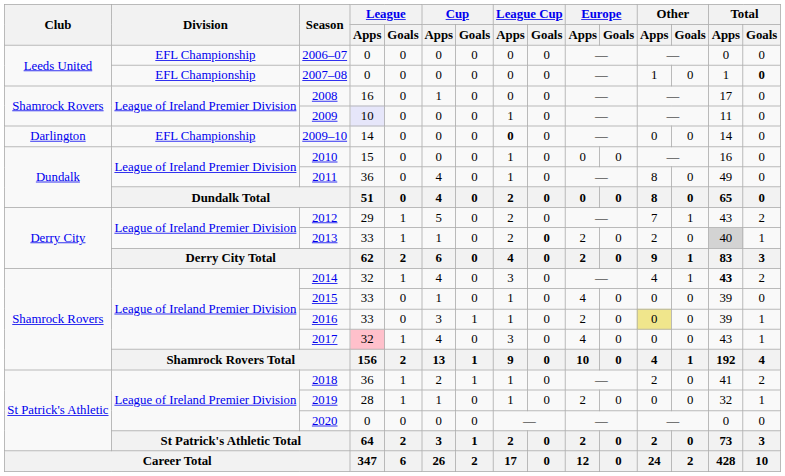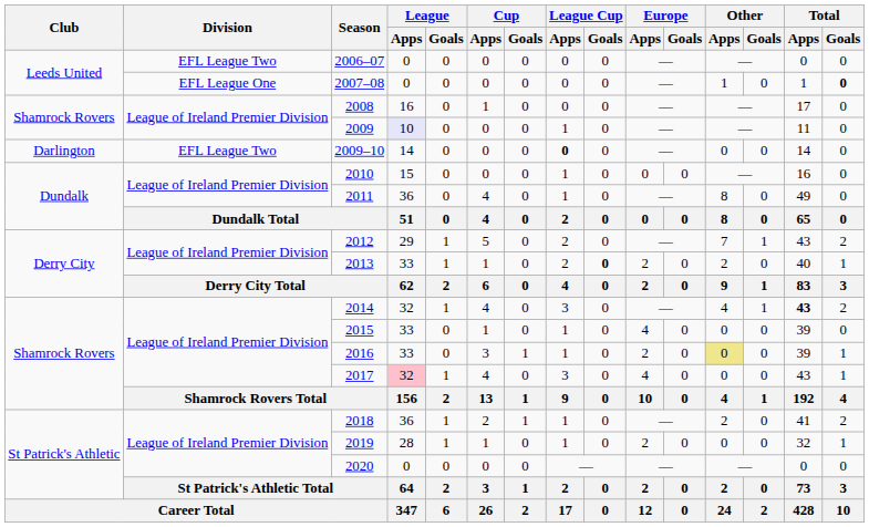 <table class="wikitable" style="text-align:center">
 <tr>
 <th rowspan="2">Club</th>
 <th rowspan="2">Division</th>
 <th rowspan="2">Season</th>
 <th colspan="2"><a href='#'>League</a></th>
 <th colspan="2"><a href='#'>Cup</a></th>
 <th colspan="2"><a href='#'>League Cup</a></th>
 <th colspan="2"><a href='#'>Europe</a></th>
 <th colspan="2">Other</th>
 <th colspan="2">Total</th>
 </tr>
 <tr>
 <th>Apps</th>
 <th>Goals</th>
 <th>Apps</th>
 <th>Goals</th>
 <th>Apps</th>
 <th>Goals</th>
 <th>Apps</th>
 <th>Goals</th>
 <th>Apps</th>
 <th>Goals</th>
 <th>Apps</th>
 <th>Goals</th>
 </tr>
 <tr>
 <td rowspan=2><a href='#'>Leeds United</a></td>
-<td><a href='#'>EFL Championship</a></td>
+<td><a href='#'>EFL League Two</a></td>
 <td><a href='#'>2006–07</a></td>
 <td>0</td>
 <td>0</td>
 <td>0</td>
 <td>0</td>
 <td>0</td>
 <td>0</td>
 <td colspan="2">—</td>
 <td colspan="2">—</td>
 <td>0</td>
 <td>0</td>
 </tr>
 <tr>
-<td><a href='#'>EFL Championship</a></td>
+<td><a href='#'>EFL League One</a></td>
 <td><a href='#'>2007–08</a></td>
 <td>0</td>
 <td>0</td>
 <td>0</td>
 <td>0</td>
 <td>0</td>
 <td>0</td>
 <td colspan="2">—</td>
 <td>1</td>
 <td>0</td>
 <td>1</td>
 <td><strong>0</strong></td>
 </tr>
 <tr>
 <td rowspan=2><a href='#'>Shamrock Rovers</a></td>
 <td rowspan=2><a href='#'>League of Ireland Premier Division</a></td>
 <td><a href='#'>2008</a></td>
 <td>16</td>
 <td>0</td>
 <td>1</td>
 <td>0</td>
 <td>0</td>
 <td>0</td>
 <td colspan="2">—</td>
 <td colspan="2">—</td>
 <td>17</td>
 <td>0</td>
 </tr>
 <tr>
 <td><a href='#'>2009</a></td>
 <td style="background: lavender;">10</td>
 <td>0</td>
 <td>0</td>
 <td>0</td>
 <td>1</td>
 <td>0</td>
 <td colspan="2">—</td>
 <td colspan="2">—</td>
 <td>11</td>
 <td>0</td>
 </tr>
 <tr>
 <td><a href='#'>Darlington</a></td>
-<td><a href='#'>EFL Championship</a></td>
+<td><a href='#'>EFL League Two</a></td>
 <td><a href='#'>2009–10</a></td>
 <td>14</td>
 <td>0</td>
 <td>0</td>
 <td>0</td>
 <td><strong>0</strong></td>
 <td>0</td>
 <td colspan="2">—</td>
 <td>0</td>
 <td>0</td>
 <td>14</td>
 <td>0</td>
 </tr>
 <tr>
 <td rowspan=3><a href='#'>Dundalk</a></td>
 <td rowspan=2><a href='#'>League of Ireland Premier Division</a></td>
 <td><a href='#'>2010</a></td>
 <td>15</td>
 <td>0</td>
 <td>0</td>
 <td>0</td>
 <td>1</td>
 <td>0</td>
 <td>0</td>
 <td>0</td>
 <td colspan="2">—</td>
 <td>16</td>
 <td>0</td>
 </tr>
 <tr>
 <td><a href='#'>2011</a></td>
 <td>36</td>
 <td>0</td>
 <td>4</td>
 <td>0</td>
 <td>1</td>
 <td>0</td>
 <td colspan="2">—</td>
 <td>8</td>
 <td>0</td>
 <td>49</td>
 <td>0</td>
 </tr>
 <tr>
 <th colspan="2">Dundalk Total</th>
 <th>51</th>
 <th>0</th>
 <th>4</th>
 <th>0</th>
 <th>2</th>
 <th>0</th>
 <th>0</th>
 <th>0</th>
 <th>8</th>
 <th>0</th>
 <th>65</th>
 <th>0</th>
 </tr>
 <tr>
 <td rowspan=3><a href='#'>Derry City</a></td>
 <td rowspan=2><a href='#'>League of Ireland Premier Division</a></td>
 <td><a href='#'>2012</a></td>
 <td>29</td>
 <td>1</td>
 <td>5</td>
 <td>0</td>
 <td>2</td>
 <td>0</td>
 <td colspan="2">—</td>
 <td>7</td>
 <td>1</td>
 <td>43</td>
 <td>2</td>
 </tr>
 <tr>
 <td><a href='#'>2013</a></td>
 <td>33</td>
 <td>1</td>
 <td>1</td>
 <td>0</td>
 <td>2</td>
 <td><strong>0</strong></td>
 <td>2</td>
 <td>0</td>
 <td>2</td>
 <td>0</td>
-<td style="background: lightgrey;">40</td>
+<td>40</td>
 <td>1</td>
 </tr>
 <tr>
 <th colspan="2">Derry City Total</th>
 <th>62</th>
 <th>2</th>
 <th>6</th>
 <th>0</th>
 <th>4</th>
 <th>0</th>
 <th>2</th>
 <th>0</th>
 <th>9</th>
 <th>1</th>
 <th>83</th>
 <th>3</th>
 </tr>
 <tr>
 <td rowspan=5><a href='#'>Shamrock Rovers</a></td>
 <td rowspan=4><a href='#'>League of Ireland Premier Division</a></td>
 <td><a href='#'>2014</a></td>
 <td>32</td>
 <td>1</td>
 <td>4</td>
 <td>0</td>
 <td>3</td>
 <td>0</td>
 <td colspan="2">—</td>
 <td>4</td>
 <td>1</td>
 <td><strong>43</strong></td>
 <td>2</td>
 </tr>
 <tr>
 <td><a href='#'>2015</a></td>
 <td>33</td>
 <td>0</td>
 <td>1</td>
 <td>0</td>
 <td>1</td>
 <td>0</td>
 <td>4</td>
 <td>0</td>
 <td>0</td>
 <td>0</td>
 <td>39</td>
 <td>0</td>
 </tr>
 <tr>
 <td><a href='#'>2016</a></td>
 <td>33</td>
 <td>0</td>
 <td>3</td>
 <td>1</td>
 <td>1</td>
 <td>0</td>
 <td>2</td>
 <td>0</td>
 <td style="background: khaki;">0</td>
 <td>0</td>
 <td>39</td>
 <td>1</td>
 </tr>
 <tr>
 <td><a href='#'>2017</a></td>
 <td style="background: pink;">32</td>
 <td>1</td>
 <td>4</td>
 <td>0</td>
 <td>3</td>
 <td>0</td>
 <td>4</td>
 <td>0</td>
 <td>0</td>
 <td>0</td>
 <td>43</td>
 <td>1</td>
 </tr>
 <tr>
 <th colspan="2">Shamrock Rovers Total</th>
 <th>156</th>
 <th>2</th>
 <th>13</th>
 <th>1</th>
 <th>9</th>
 <th>0</th>
 <th>10</th>
 <th>0</th>
 <th>4</th>
 <th>1</th>
 <th>192</th>
 <th>4</th>
 </tr>
 <tr>
 <td rowspan=4><a href='#'>St Patrick's Athletic</a></td>
 <td rowspan=3><a href='#'>League of Ireland Premier Division</a></td>
 <td><a href='#'>2018</a></td>
 <td>36</td>
 <td>1</td>
 <td>2</td>
 <td>1</td>
 <td>1</td>
 <td>0</td>
 <td colspan="2">—</td>
 <td>2</td>
 <td>0</td>
 <td>41</td>
 <td>2</td>
 </tr>
 <tr>
 <td><a href='#'>2019</a></td>
 <td>28</td>
 <td>1</td>
 <td>1</td>
 <td>0</td>
 <td>1</td>
 <td>0</td>
 <td>2</td>
 <td>0</td>
 <td>0</td>
 <td>0</td>
 <td>32</td>
 <td>1</td>
 </tr>
 <tr>
 <td><a href='#'>2020</a></td>
 <td>0</td>
 <td>0</td>
 <td>0</td>
 <td>0</td>
 <td colspan="2">—</td>
 <td colspan="2">—</td>
 <td colspan="2">—</td>
 <td>0</td>
 <td>0</td>
 </tr>
 <tr>
 <th colspan="2">St Patrick's Athletic Total</th>
 <th>64</th>
 <th>2</th>
 <th>3</th>
 <th>1</th>
 <th>2</th>
 <th>0</th>
 <th>2</th>
 <th>0</th>
 <th>2</th>
 <th>0</th>
 <th>73</th>
 <th>3</th>
 </tr>
 <tr>
 <th colspan="3">Career Total</th>
 <th>347</th>
 <th>6</th>
 <th>26</th>
 <th>2</th>
 <th>17</th>
 <th>0</th>
 <th>12</th>
 <th>0</th>
 <th>24</th>
 <th>2</th>
 <th>428</th>
 <th>10</th>
 </tr>
 </table>
